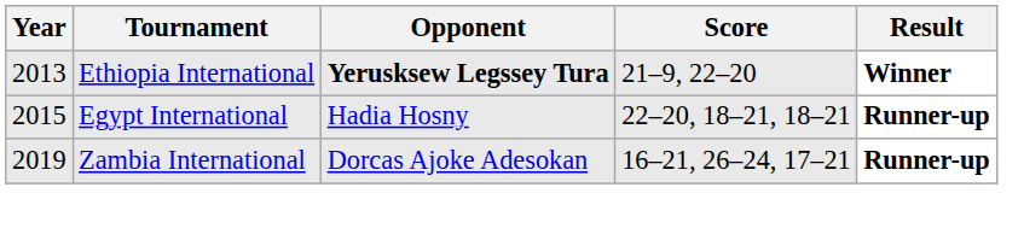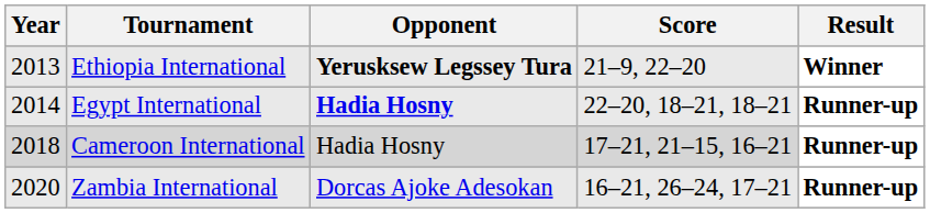 <table class="sortable wikitable" style="font-size: 90%">
 <tr>
 <th>Year</th>
 <th>Tournament</th>
 <th>Opponent</th>
 <th>Score</th>
 <th>Result</th>
 </tr>
 <tr style="background:#E9E9E9">
 <td align="center">2013</td>
 <td align="left"><a href='#'>Ethiopia International</a></td>
 <td align="left"><strong> Yerusksew Legssey Tura</strong></td>
 <td align="left">21–9, 22–20</td>
 <td style="text-align:left; background:white"> <strong>Winner</strong></td>
 </tr>
 <tr style="background:#E9E9E9">
-<td align="center">2015</td>
+<td align="center">2014</td>
 <td align="left"><a href='#'>Egypt International</a></td>
-<td align="left"> <a href='#'>Hadia Hosny</a></td>
+<td align="left"><strong> <a href='#'>Hadia Hosny</a></strong></td>
 <td align="left">22–20, 18–21, 18–21</td>
 <td style="text-align:left; background:white"> <strong>Runner-up</strong></td>
 </tr>
+<tr style="background:#D5D5D5">
+<td align="center">2018</td>
+<td align="left"><a href='#'>Cameroon International</a></td>
+<td align="left"> Hadia Hosny</td>
+<td align="left">17–21, 21–15, 16–21</td>
+<td style="text-align:left; background:white"> <strong>Runner-up</strong></td>
+</tr>
 <tr style="background:#E9E9E9">
-<td align="center">2019</td>
+<td align="center">2020</td>
 <td align="left"><a href='#'>Zambia International</a></td>
 <td align="left"> <a href='#'>Dorcas Ajoke Adesokan</a></td>
 <td align="left">16–21, 26–24, 17–21</td>
 <td style="text-align:left; background:white"> <strong>Runner-up</strong></td>
 </tr>
 </table>
